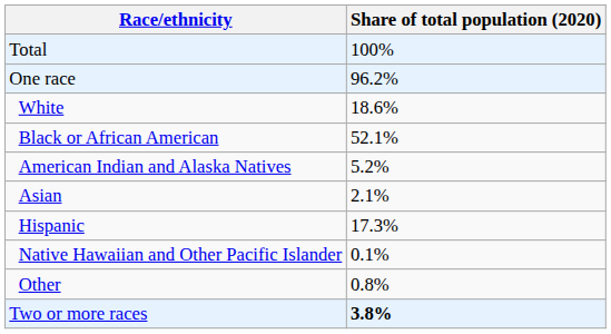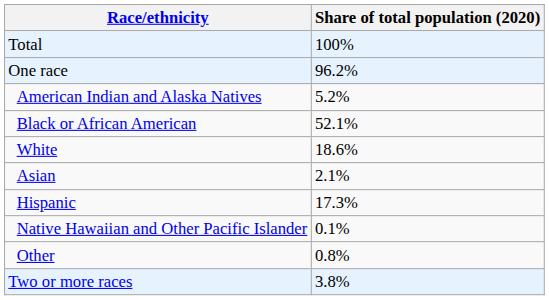 <table class=wikitable>
 <tr>
 <th><a href='#'>Race/ethnicity</a></th>
 <th>Share of total population (2020)</th>
 </tr>
 <tr style="background:#e6f3ff">
 <td>Total</td>
 <td>100%</td>
 </tr>
 <tr style="background:#e6f3ff">
 <td>One race</td>
 <td>96.2%</td>
 </tr>
 <tr>
-<td>  <a href='#'>White</a></td>
-<td>18.6%</td>
+<td>  <a href='#'>American Indian and Alaska Natives</a></td>
+<td>5.2%</td>
 </tr>
 <tr>
 <td>  <a href='#'>Black or African American</a></td>
 <td>52.1%</td>
 </tr>
 <tr>
-<td>  <a href='#'>American Indian and Alaska Natives</a></td>
-<td>5.2%</td>
+<td>  <a href='#'>White</a></td>
+<td>18.6%</td>
 </tr>
 <tr>
 <td>  <a href='#'>Asian</a></td>
 <td>2.1%</td>
 </tr>
 <tr>
 <td>  <a href='#'>Hispanic</a></td>
 <td>17.3%</td>
 </tr>
 <tr>
 <td>  <a href='#'>Native Hawaiian and Other Pacific Islander</a></td>
 <td>0.1%</td>
 </tr>
 <tr>
 <td>  <a href='#'>Other</a></td>
 <td>0.8%</td>
 </tr>
 <tr style="background:#e6f3ff">
 <td><a href='#'>Two or more races</a></td>
-<td><strong>3.8%</strong></td>
+<td>3.8%</td>
 </tr>
 </table>
